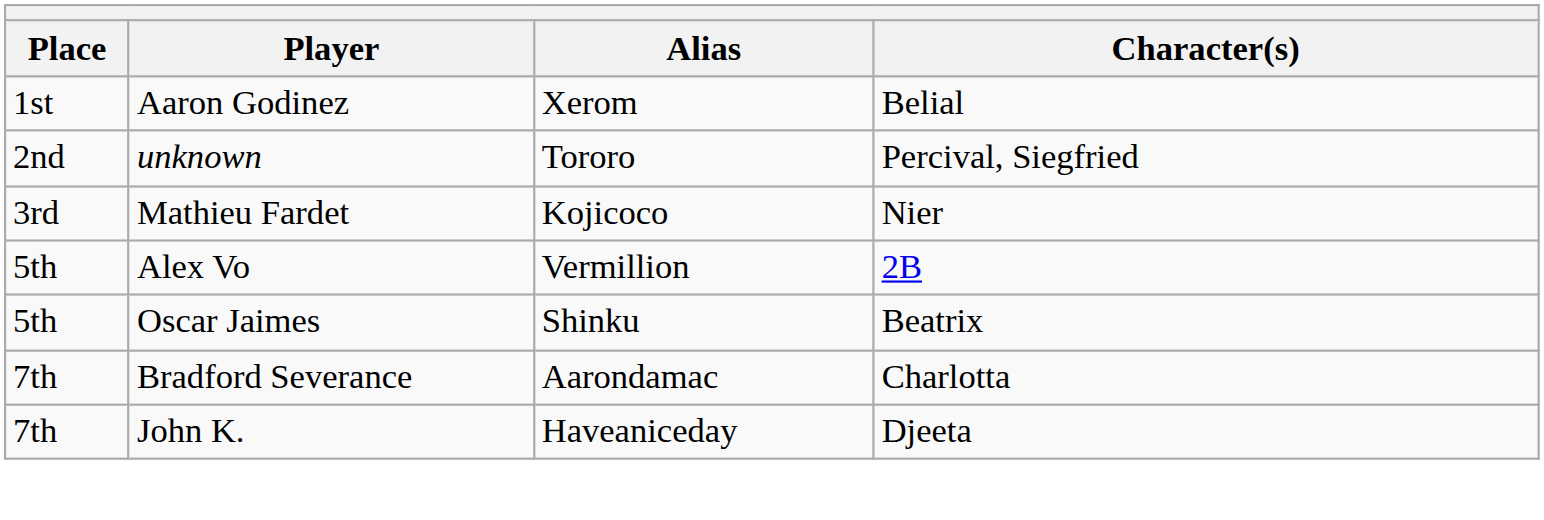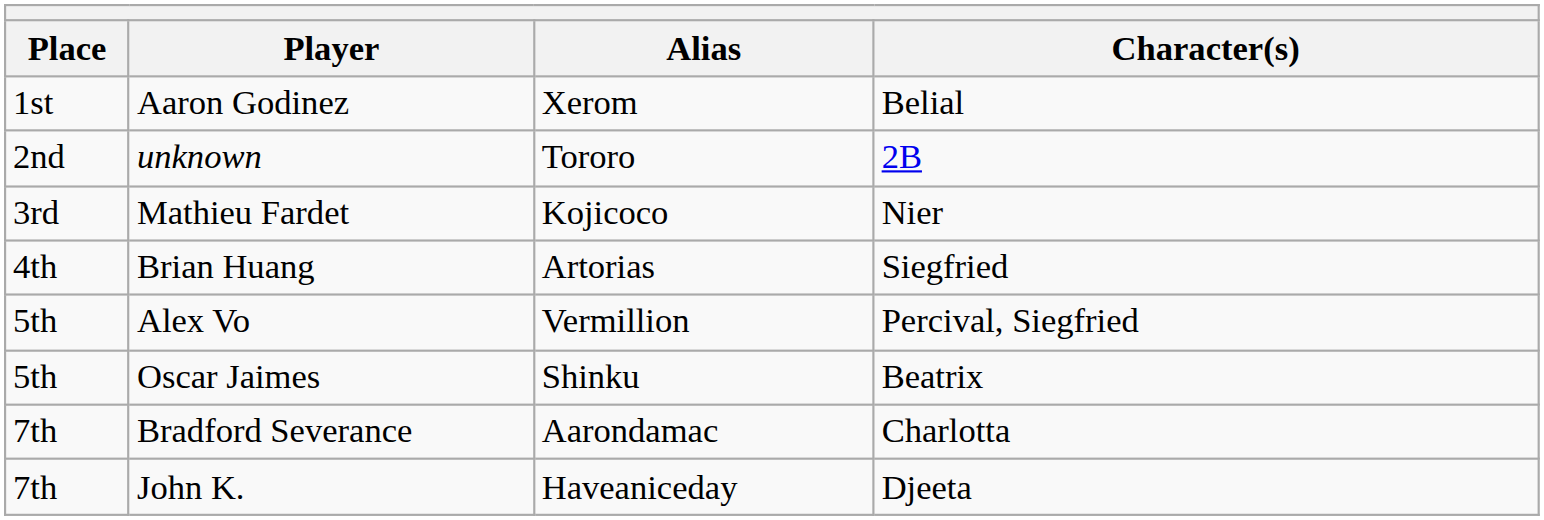 <table class="wikitable">
 <tr>
 <th colspan=4></th>
 </tr>
 <tr>
 <th style="width:50px;">Place</th>
 <th style="width:180px;">Player</th>
 <th style="width:150px;">Alias</th>
 <th style="width:300px;">Character(s)</th>
 </tr>
 <tr>
 <td>1st</td>
 <td> Aaron Godinez</td>
 <td>Xerom</td>
 <td>Belial</td>
 </tr>
 <tr>
 <td>2nd</td>
 <td> <em>unknown</em></td>
 <td>Tororo</td>
-<td>Percival, Siegfried</td>
+<td><a href='#'>2B</a></td>
 </tr>
 <tr>
 <td>3rd</td>
 <td> Mathieu Fardet</td>
 <td>Kojicoco</td>
 <td>Nier</td>
 </tr>
 <tr>
+<td>4th</td>
+<td> Brian Huang</td>
+<td>Artorias</td>
+<td>Siegfried</td>
+</tr>
+<tr>
 <td>5th</td>
 <td> Alex Vo</td>
 <td>Vermillion</td>
-<td><a href='#'>2B</a></td>
+<td>Percival, Siegfried</td>
 </tr>
 <tr>
 <td>5th</td>
 <td> Oscar Jaimes</td>
 <td>Shinku</td>
 <td>Beatrix</td>
 </tr>
 <tr>
 <td>7th</td>
 <td> Bradford Severance</td>
 <td>Aarondamac</td>
 <td>Charlotta</td>
 </tr>
 <tr>
 <td>7th</td>
 <td> John K.</td>
 <td>Haveaniceday</td>
 <td>Djeeta</td>
 </tr>
 </table>
